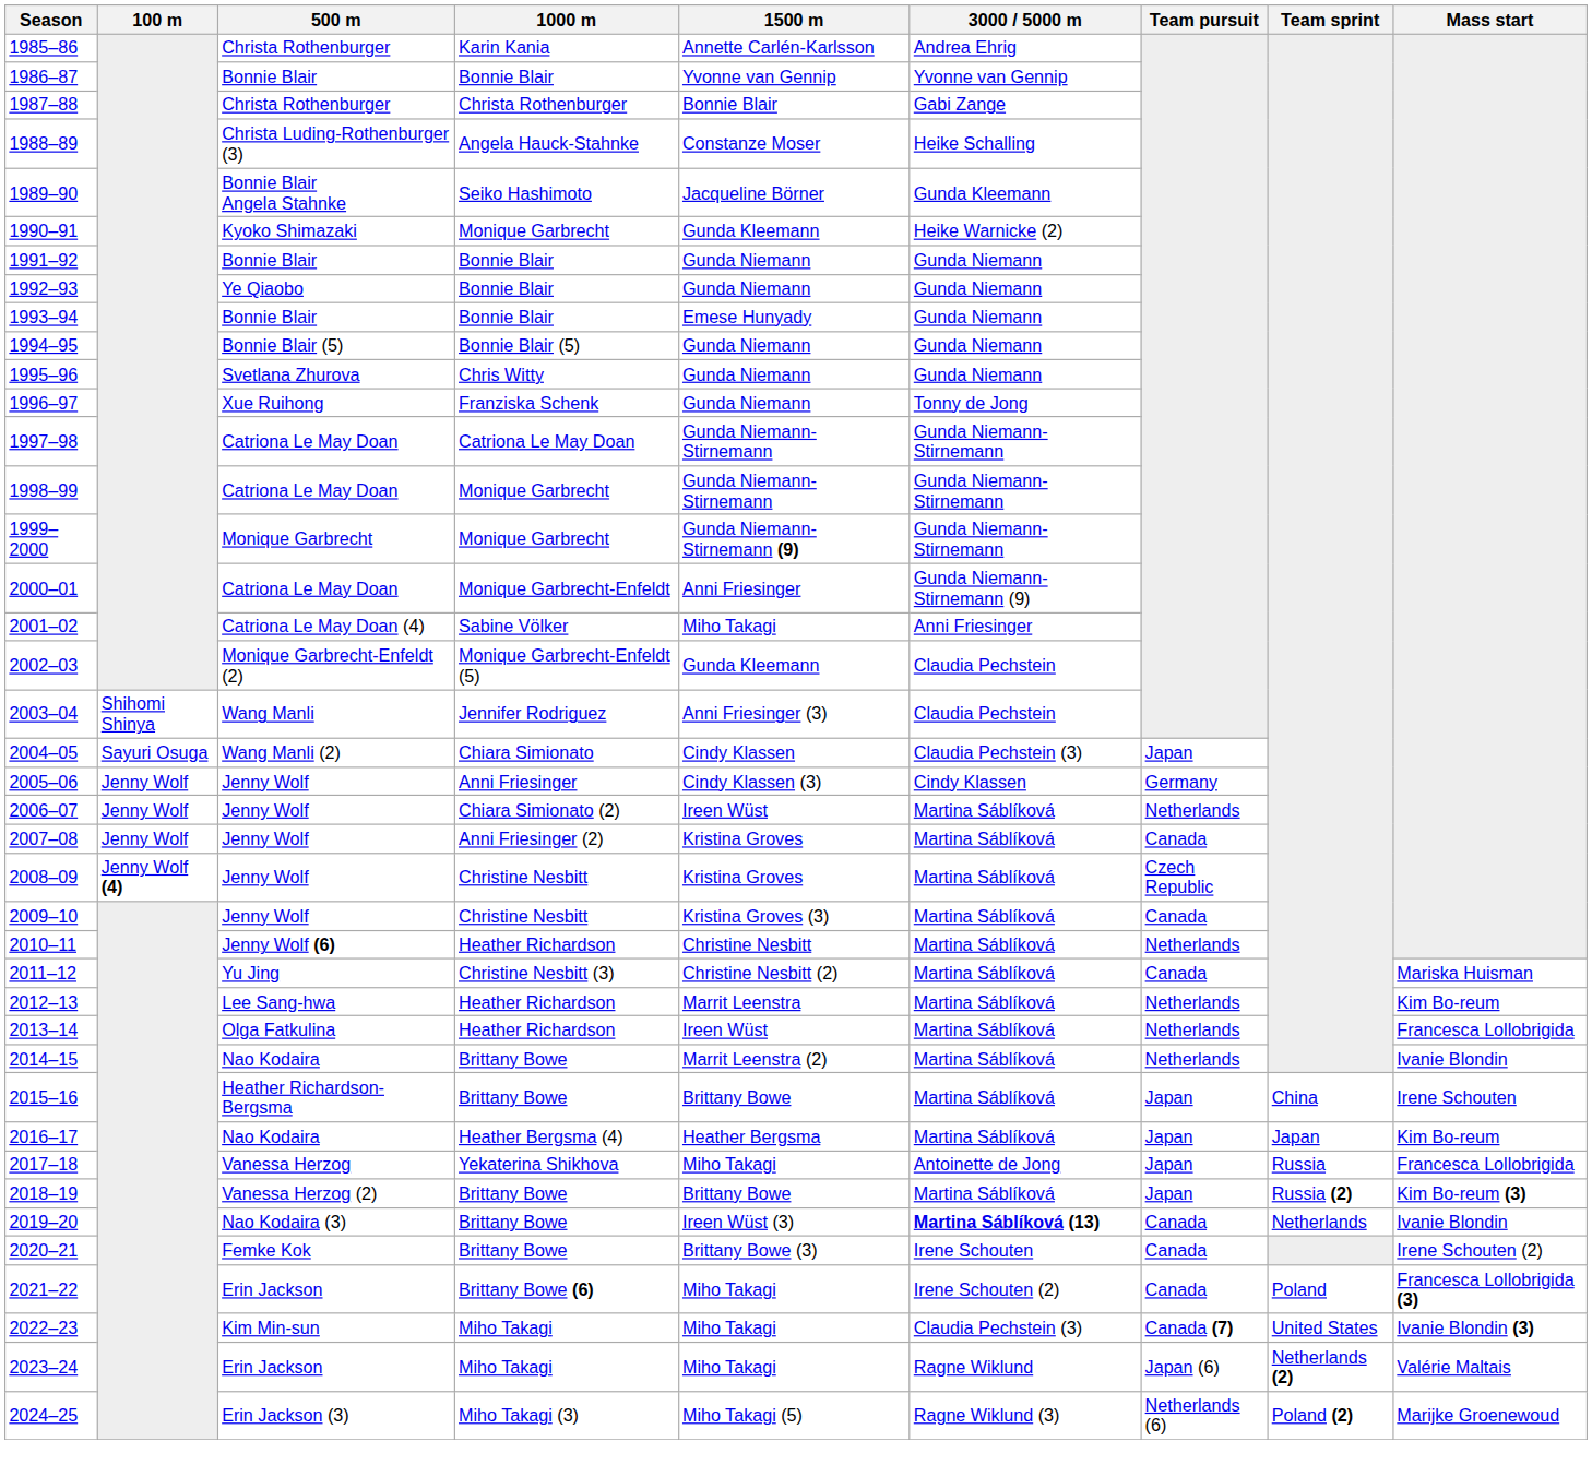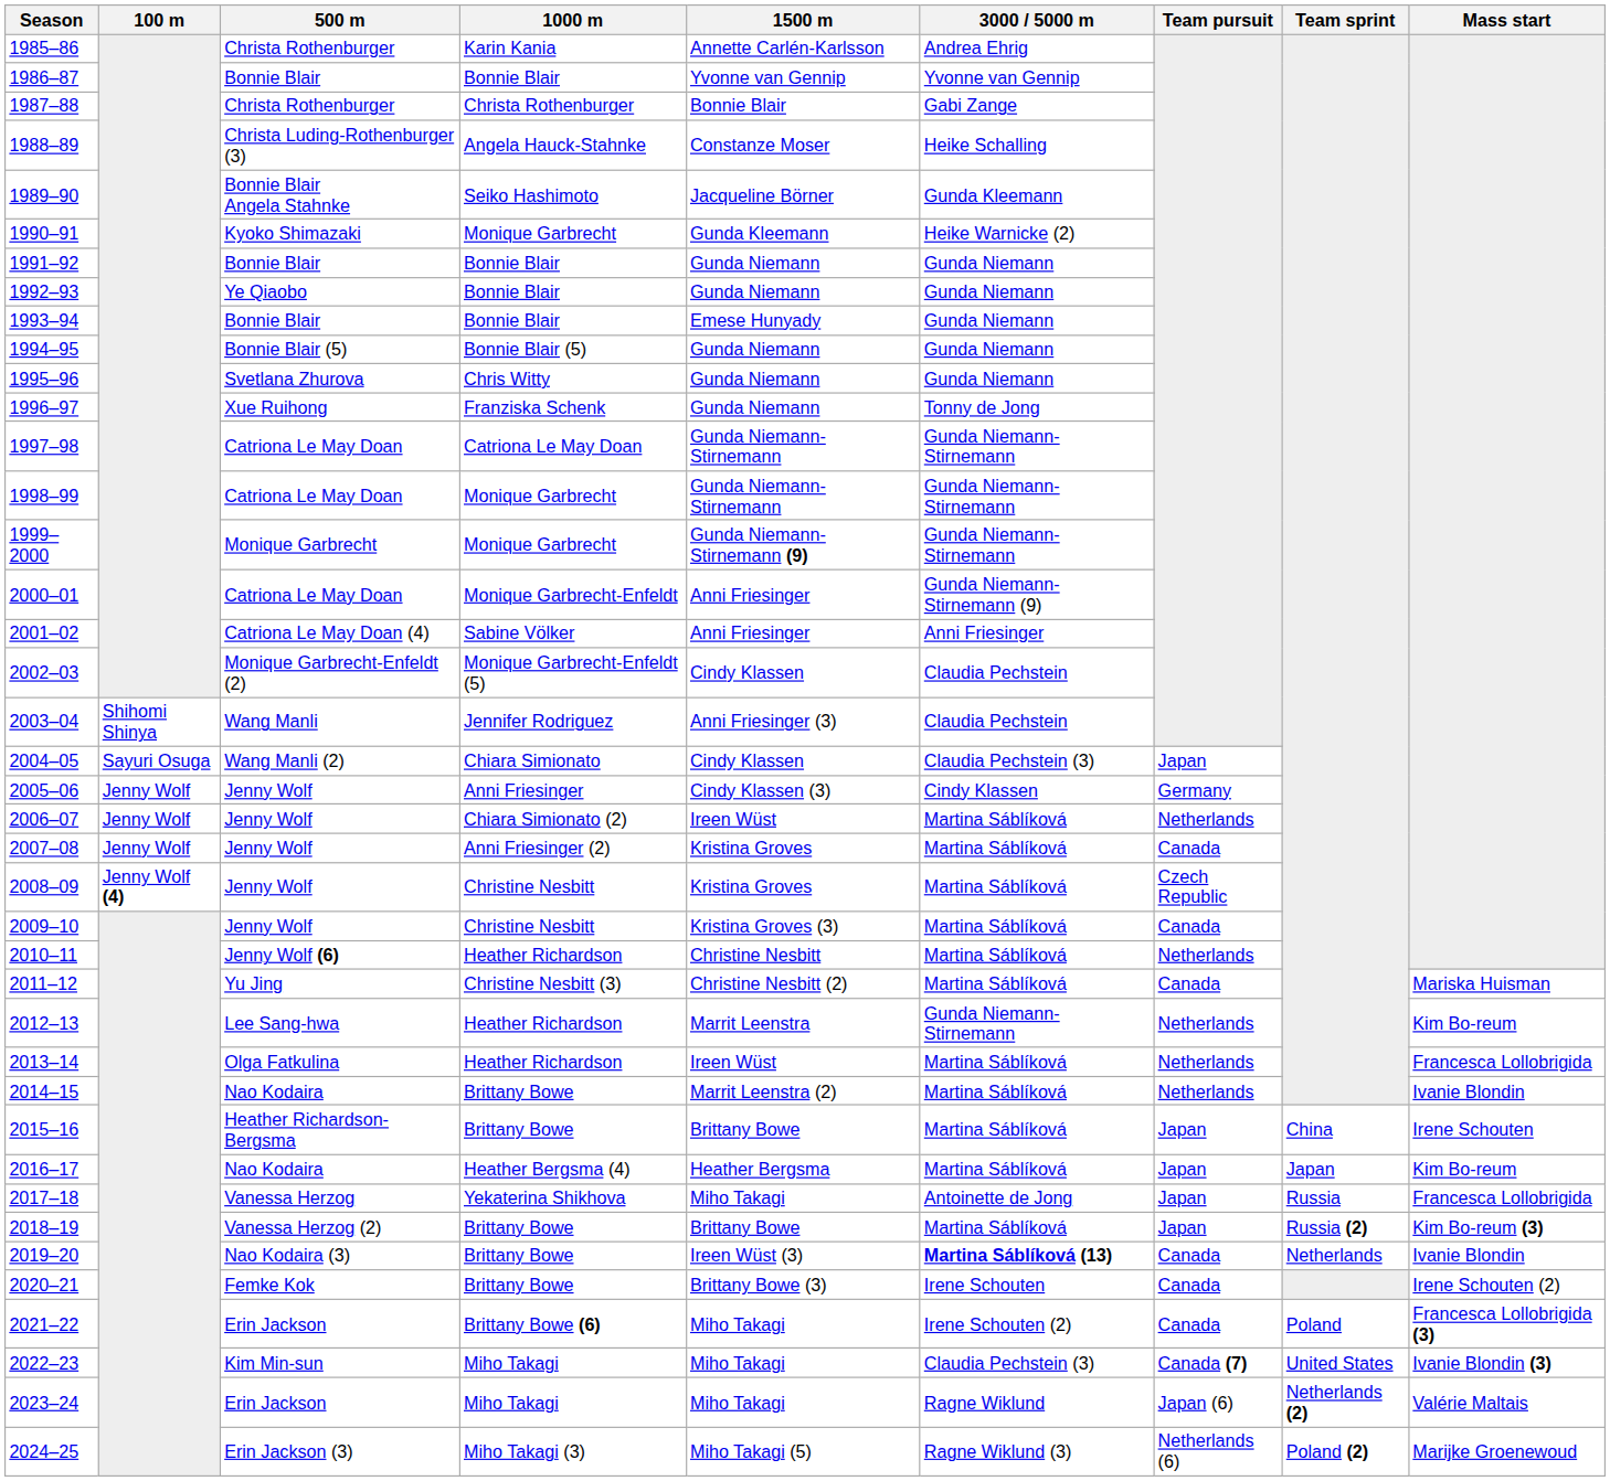 <table class="wikitable sortable" style="font-size:87%; text-align:left; border:grey solid 1px; border-collapse:collapse; background:#ffffff">
 <tr>
 <th>Season</th>
 <th>100 m</th>
 <th>500 m</th>
 <th>1000 m</th>
 <th>1500 m</th>
 <th>3000 / 5000 m</th>
 <th>Team pursuit</th>
 <th>Team sprint</th>
 <th>Mass start</th>
 </tr>
 <tr>
 <td><a href='#'>1985–86</a></td>
 <td bgcolor=#EEEEEE rowspan=18></td>
 <td> <a href='#'>Christa Rothenburger</a></td>
 <td> <a href='#'>Karin Kania</a></td>
 <td> <a href='#'>Annette Carlén-Karlsson</a></td>
 <td> <a href='#'>Andrea Ehrig</a></td>
 <td bgcolor=#EEEEEE rowspan=19></td>
 <td bgcolor=#EEEEEE rowspan=30></td>
 <td bgcolor=#EEEEEE rowspan=26></td>
 </tr>
 <tr>
 <td><a href='#'>1986–87</a></td>
 <td> <a href='#'>Bonnie Blair</a></td>
 <td> <a href='#'>Bonnie Blair</a></td>
 <td> <a href='#'>Yvonne van Gennip</a></td>
 <td> <a href='#'>Yvonne van Gennip</a></td>
 </tr>
 <tr>
 <td><a href='#'>1987–88</a></td>
 <td> <a href='#'>Christa Rothenburger</a></td>
 <td> <a href='#'>Christa Rothenburger</a></td>
 <td> <a href='#'>Bonnie Blair</a></td>
 <td> <a href='#'>Gabi Zange</a></td>
 </tr>
 <tr>
 <td><a href='#'>1988–89</a></td>
 <td> <a href='#'>Christa Luding-Rothenburger</a> (3)</td>
 <td> <a href='#'>Angela Hauck-Stahnke</a></td>
 <td> <a href='#'>Constanze Moser</a></td>
 <td> <a href='#'>Heike Schalling</a></td>
 </tr>
 <tr>
 <td><a href='#'>1989–90</a></td>
 <td> <a href='#'>Bonnie Blair</a> <br>  <a href='#'>Angela Stahnke</a></td>
 <td> <a href='#'>Seiko Hashimoto</a></td>
 <td> <a href='#'>Jacqueline Börner</a></td>
 <td> <a href='#'>Gunda Kleemann</a></td>
 </tr>
 <tr>
 <td><a href='#'>1990–91</a></td>
 <td> <a href='#'>Kyoko Shimazaki</a></td>
 <td> <a href='#'>Monique Garbrecht</a></td>
 <td> <a href='#'>Gunda Kleemann</a></td>
 <td> <a href='#'>Heike Warnicke</a> (2)</td>
 </tr>
 <tr>
 <td><a href='#'>1991–92</a></td>
 <td> <a href='#'>Bonnie Blair</a></td>
 <td> <a href='#'>Bonnie Blair</a></td>
 <td> <a href='#'>Gunda Niemann</a></td>
 <td> <a href='#'>Gunda Niemann</a></td>
 </tr>
 <tr>
 <td><a href='#'>1992–93</a></td>
 <td> <a href='#'>Ye Qiaobo</a></td>
 <td> <a href='#'>Bonnie Blair</a></td>
 <td> <a href='#'>Gunda Niemann</a></td>
 <td> <a href='#'>Gunda Niemann</a></td>
 </tr>
 <tr>
 <td><a href='#'>1993–94</a></td>
 <td> <a href='#'>Bonnie Blair</a></td>
 <td> <a href='#'>Bonnie Blair</a></td>
 <td> <a href='#'>Emese Hunyady</a></td>
 <td> <a href='#'>Gunda Niemann</a></td>
 </tr>
 <tr>
 <td><a href='#'>1994–95</a></td>
 <td> <a href='#'>Bonnie Blair</a> (5)</td>
 <td> <a href='#'>Bonnie Blair</a> (5)</td>
 <td> <a href='#'>Gunda Niemann</a></td>
 <td> <a href='#'>Gunda Niemann</a></td>
 </tr>
 <tr>
 <td><a href='#'>1995–96</a></td>
 <td> <a href='#'>Svetlana Zhurova</a></td>
 <td> <a href='#'>Chris Witty</a></td>
 <td> <a href='#'>Gunda Niemann</a></td>
 <td> <a href='#'>Gunda Niemann</a></td>
 </tr>
 <tr>
 <td><a href='#'>1996–97</a></td>
 <td> <a href='#'>Xue Ruihong</a></td>
 <td> <a href='#'>Franziska Schenk</a></td>
 <td> <a href='#'>Gunda Niemann</a></td>
 <td> <a href='#'>Tonny de Jong</a></td>
 </tr>
 <tr>
 <td><a href='#'>1997–98</a></td>
 <td> <a href='#'>Catriona Le May Doan</a></td>
 <td> <a href='#'>Catriona Le May Doan</a></td>
 <td> <a href='#'>Gunda Niemann-Stirnemann</a></td>
 <td> <a href='#'>Gunda Niemann-Stirnemann</a></td>
 </tr>
 <tr>
 <td><a href='#'>1998–99</a></td>
 <td> <a href='#'>Catriona Le May Doan</a></td>
 <td> <a href='#'>Monique Garbrecht</a></td>
 <td> <a href='#'>Gunda Niemann-Stirnemann</a></td>
 <td> <a href='#'>Gunda Niemann-Stirnemann</a></td>
 </tr>
 <tr>
 <td><a href='#'>1999–2000</a></td>
 <td> <a href='#'>Monique Garbrecht</a></td>
 <td> <a href='#'>Monique Garbrecht</a></td>
 <td> <a href='#'>Gunda Niemann-Stirnemann</a> <strong>(9)</strong></td>
 <td> <a href='#'>Gunda Niemann-Stirnemann</a></td>
 </tr>
 <tr>
 <td><a href='#'>2000–01</a></td>
 <td> <a href='#'>Catriona Le May Doan</a></td>
 <td> <a href='#'>Monique Garbrecht-Enfeldt</a></td>
 <td> <a href='#'>Anni Friesinger</a></td>
 <td> <a href='#'>Gunda Niemann-Stirnemann</a> (9)</td>
 </tr>
 <tr>
 <td><a href='#'>2001–02</a></td>
 <td> <a href='#'>Catriona Le May Doan</a> (4)</td>
 <td> <a href='#'>Sabine Völker</a></td>
-<td> <a href='#'>Miho Takagi</a></td>
+<td> <a href='#'>Anni Friesinger</a></td>
 <td> <a href='#'>Anni Friesinger</a></td>
 </tr>
 <tr>
 <td><a href='#'>2002–03</a></td>
 <td> <a href='#'>Monique Garbrecht-Enfeldt</a> (2)</td>
 <td> <a href='#'>Monique Garbrecht-Enfeldt</a> (5)</td>
-<td> <a href='#'>Gunda Kleemann</a></td>
+<td> <a href='#'>Cindy Klassen</a></td>
 <td> <a href='#'>Claudia Pechstein</a></td>
 </tr>
 <tr>
 <td><a href='#'>2003–04</a></td>
 <td> <a href='#'>Shihomi Shinya</a></td>
 <td> <a href='#'>Wang Manli</a></td>
 <td> <a href='#'>Jennifer Rodriguez</a></td>
 <td> <a href='#'>Anni Friesinger</a> (3)</td>
 <td> <a href='#'>Claudia Pechstein</a></td>
 </tr>
 <tr>
 <td><a href='#'>2004–05</a></td>
 <td> <a href='#'>Sayuri Osuga</a></td>
 <td> <a href='#'>Wang Manli</a> (2)</td>
 <td> <a href='#'>Chiara Simionato</a></td>
 <td> <a href='#'>Cindy Klassen</a></td>
 <td> <a href='#'>Claudia Pechstein</a> (3)</td>
 <td> <a href='#'>Japan</a></td>
 </tr>
 <tr>
 <td><a href='#'>2005–06</a></td>
 <td> <a href='#'>Jenny Wolf</a></td>
 <td> <a href='#'>Jenny Wolf</a></td>
 <td> <a href='#'>Anni Friesinger</a></td>
 <td> <a href='#'>Cindy Klassen</a> (3)</td>
 <td> <a href='#'>Cindy Klassen</a></td>
 <td> <a href='#'>Germany</a></td>
 </tr>
 <tr>
 <td><a href='#'>2006–07</a></td>
 <td> <a href='#'>Jenny Wolf</a></td>
 <td> <a href='#'>Jenny Wolf</a></td>
 <td> <a href='#'>Chiara Simionato</a> (2)</td>
 <td> <a href='#'>Ireen Wüst</a></td>
 <td> <a href='#'>Martina Sáblíková</a></td>
 <td> <a href='#'>Netherlands</a></td>
 </tr>
 <tr>
 <td><a href='#'>2007–08</a></td>
 <td> <a href='#'>Jenny Wolf</a></td>
 <td> <a href='#'>Jenny Wolf</a></td>
 <td> <a href='#'>Anni Friesinger</a> (2)</td>
 <td> <a href='#'>Kristina Groves</a></td>
 <td> <a href='#'>Martina Sáblíková</a></td>
 <td> <a href='#'>Canada</a></td>
 </tr>
 <tr>
 <td><a href='#'>2008–09</a></td>
 <td> <a href='#'>Jenny Wolf</a> <strong>(4)</strong></td>
 <td> <a href='#'>Jenny Wolf</a></td>
 <td> <a href='#'>Christine Nesbitt</a></td>
 <td> <a href='#'>Kristina Groves</a></td>
 <td> <a href='#'>Martina Sáblíková</a></td>
 <td> <a href='#'>Czech Republic</a></td>
 </tr>
 <tr>
 <td><a href='#'>2009–10</a></td>
 <td bgcolor=#EEEEEE rowspan=16></td>
 <td> <a href='#'>Jenny Wolf</a></td>
 <td> <a href='#'>Christine Nesbitt</a></td>
 <td> <a href='#'>Kristina Groves</a> (3)</td>
 <td> <a href='#'>Martina Sáblíková</a></td>
 <td> <a href='#'>Canada</a></td>
 </tr>
 <tr>
 <td><a href='#'>2010–11</a></td>
 <td> <a href='#'>Jenny Wolf</a> <strong>(6)</strong></td>
 <td> <a href='#'>Heather Richardson</a></td>
 <td> <a href='#'>Christine Nesbitt</a></td>
 <td> <a href='#'>Martina Sáblíková</a></td>
 <td> <a href='#'>Netherlands</a></td>
 </tr>
 <tr>
 <td><a href='#'>2011–12</a></td>
 <td> <a href='#'>Yu Jing</a></td>
 <td> <a href='#'>Christine Nesbitt</a> (3)</td>
 <td> <a href='#'>Christine Nesbitt</a> (2)</td>
 <td> <a href='#'>Martina Sáblíková</a></td>
 <td> <a href='#'>Canada</a></td>
 <td> <a href='#'>Mariska Huisman</a></td>
 </tr>
 <tr>
 <td><a href='#'>2012–13</a></td>
 <td> <a href='#'>Lee Sang-hwa</a></td>
 <td> <a href='#'>Heather Richardson</a></td>
 <td> <a href='#'>Marrit Leenstra</a></td>
-<td> <a href='#'>Martina Sáblíková</a></td>
+<td> <a href='#'>Gunda Niemann-Stirnemann</a></td>
 <td> <a href='#'>Netherlands</a></td>
 <td> <a href='#'>Kim Bo-reum</a></td>
 </tr>
 <tr>
 <td><a href='#'>2013–14</a></td>
 <td> <a href='#'>Olga Fatkulina</a></td>
 <td> <a href='#'>Heather Richardson</a></td>
 <td> <a href='#'>Ireen Wüst</a></td>
 <td> <a href='#'>Martina Sáblíková</a></td>
 <td> <a href='#'>Netherlands</a></td>
 <td> <a href='#'>Francesca Lollobrigida</a></td>
 </tr>
 <tr>
 <td><a href='#'>2014–15</a></td>
 <td> <a href='#'>Nao Kodaira</a></td>
 <td> <a href='#'>Brittany Bowe</a></td>
 <td> <a href='#'>Marrit Leenstra</a> (2)</td>
 <td> <a href='#'>Martina Sáblíková</a></td>
 <td> <a href='#'>Netherlands</a></td>
 <td> <a href='#'>Ivanie Blondin</a></td>
 </tr>
 <tr>
 <td><a href='#'>2015–16</a></td>
 <td> <a href='#'>Heather Richardson-Bergsma</a></td>
 <td> <a href='#'>Brittany Bowe</a></td>
 <td> <a href='#'>Brittany Bowe</a></td>
 <td> <a href='#'>Martina Sáblíková</a></td>
 <td> <a href='#'>Japan</a></td>
 <td> <a href='#'>China</a></td>
 <td> <a href='#'>Irene Schouten</a></td>
 </tr>
 <tr>
 <td><a href='#'>2016–17</a></td>
 <td> <a href='#'>Nao Kodaira</a></td>
 <td> <a href='#'>Heather Bergsma</a> (4)</td>
 <td> <a href='#'>Heather Bergsma</a></td>
 <td> <a href='#'>Martina Sáblíková</a></td>
 <td> <a href='#'>Japan</a></td>
 <td> <a href='#'>Japan</a></td>
 <td> <a href='#'>Kim Bo-reum</a></td>
 </tr>
 <tr>
 <td><a href='#'>2017–18</a></td>
 <td> <a href='#'>Vanessa Herzog</a></td>
 <td> <a href='#'>Yekaterina Shikhova</a></td>
 <td> <a href='#'>Miho Takagi</a></td>
 <td> <a href='#'>Antoinette de Jong</a></td>
 <td> <a href='#'>Japan</a></td>
 <td> <a href='#'>Russia</a></td>
 <td> <a href='#'>Francesca Lollobrigida</a></td>
 </tr>
 <tr>
 <td><a href='#'>2018–19</a></td>
 <td> <a href='#'>Vanessa Herzog</a> (2)</td>
 <td> <a href='#'>Brittany Bowe</a></td>
 <td> <a href='#'>Brittany Bowe</a></td>
 <td> <a href='#'>Martina Sáblíková</a></td>
 <td> <a href='#'>Japan</a></td>
 <td> <a href='#'>Russia</a> <strong>(2)</strong></td>
 <td> <a href='#'>Kim Bo-reum</a> <strong>(3)</strong></td>
 </tr>
 <tr>
 <td><a href='#'>2019–20</a></td>
 <td> <a href='#'>Nao Kodaira</a> (3)</td>
 <td> <a href='#'>Brittany Bowe</a></td>
 <td> <a href='#'>Ireen Wüst</a> (3)</td>
 <td><strong> <a href='#'>Martina Sáblíková</a> (13)</strong></td>
 <td> <a href='#'>Canada</a></td>
 <td> <a href='#'>Netherlands</a></td>
 <td> <a href='#'>Ivanie Blondin</a></td>
 </tr>
 <tr>
 <td><a href='#'>2020–21</a></td>
 <td> <a href='#'>Femke Kok</a></td>
 <td> <a href='#'>Brittany Bowe</a></td>
 <td> <a href='#'>Brittany Bowe</a> (3)</td>
 <td> <a href='#'>Irene Schouten</a></td>
 <td> <a href='#'>Canada</a></td>
 <td bgcolor=#EEEEEE rowspan=1></td>
 <td> <a href='#'>Irene Schouten</a> (2)</td>
 </tr>
 <tr>
 <td><a href='#'>2021–22</a></td>
 <td> <a href='#'>Erin Jackson</a></td>
 <td> <a href='#'>Brittany Bowe</a> <strong>(6)</strong></td>
 <td> <a href='#'>Miho Takagi</a></td>
 <td> <a href='#'>Irene Schouten</a> (2)</td>
 <td> <a href='#'>Canada</a></td>
 <td> <a href='#'>Poland</a></td>
 <td> <a href='#'>Francesca Lollobrigida</a> <strong>(3)</strong></td>
 </tr>
 <tr>
 <td><a href='#'>2022–23</a></td>
 <td> <a href='#'>Kim Min-sun</a></td>
 <td> <a href='#'>Miho Takagi</a></td>
 <td> <a href='#'>Miho Takagi</a></td>
 <td> <a href='#'>Claudia Pechstein</a> (3)</td>
 <td> <a href='#'>Canada</a> <strong>(7)</strong></td>
 <td> <a href='#'>United States</a></td>
 <td> <a href='#'>Ivanie Blondin</a> <strong>(3)</strong></td>
 </tr>
 <tr>
 <td><a href='#'>2023–24</a></td>
 <td> <a href='#'>Erin Jackson</a></td>
 <td> <a href='#'>Miho Takagi</a></td>
 <td> <a href='#'>Miho Takagi</a></td>
 <td> <a href='#'>Ragne Wiklund</a></td>
 <td> <a href='#'>Japan</a> (6)</td>
 <td> <a href='#'>Netherlands</a> <strong>(2)</strong></td>
 <td> <a href='#'>Valérie Maltais</a></td>
 </tr>
 <tr>
 <td><a href='#'>2024–25</a></td>
 <td> <a href='#'>Erin Jackson</a> (3)</td>
 <td> <a href='#'>Miho Takagi</a> (3)</td>
 <td> <a href='#'>Miho Takagi</a> (5)</td>
 <td> <a href='#'>Ragne Wiklund</a> (3)</td>
 <td> <a href='#'>Netherlands</a> (6)</td>
 <td> <a href='#'>Poland</a> <strong>(2)</strong></td>
 <td> <a href='#'>Marijke Groenewoud</a></td>
 </tr>
 </table>
